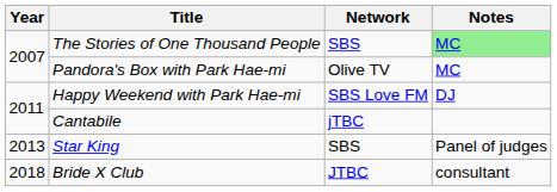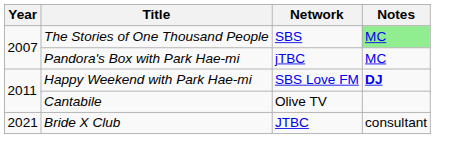 <table class="wikitable">
 <tr>
 <th>Year</th>
 <th>Title</th>
 <th>Network</th>
 <th>Notes</th>
 </tr>
 <tr>
 <td rowspan=2>2007</td>
 <td><em>The Stories of One Thousand People</em></td>
 <td><a href='#'>SBS</a></td>
 <td style="background: lightgreen;"><a href='#'>MC</a></td>
 </tr>
 <tr>
 <td><em>Pandora's Box with Park Hae-mi</em></td>
-<td>Olive TV</td>
+<td><a href='#'>jTBC</a></td>
 <td><a href='#'>MC</a></td>
 </tr>
 <tr>
 <td rowspan=2>2011</td>
 <td><em>Happy Weekend with Park Hae-mi</em></td>
 <td><a href='#'>SBS Love FM</a></td>
-<td><a href='#'>DJ</a></td>
+<td><strong><a href='#'>DJ</a></strong></td>
 </tr>
 <tr>
 <td><em>Cantabile</em></td>
-<td><a href='#'>jTBC</a></td>
+<td>Olive TV</td>
 <td></td>
 </tr>
 <tr>
-<td>2013</td>
-<td><em><a href='#'>Star King</a></em></td>
-<td>SBS</td>
-<td>Panel of judges</td>
-</tr>
-<tr>
-<td>2018</td>
+<td>2021</td>
 <td><em>Bride X Club</em></td>
 <td><a href='#'>JTBC</a></td>
 <td>consultant </td>
 </tr>
 </table>
